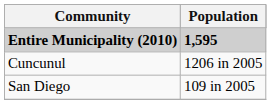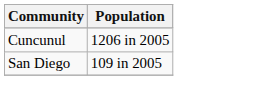 <table class="wikitable">
 <tr style="background:#111111; color:#111111;">
 <th><strong>Community</strong></th>
 <th><strong>Population</strong></th>
-</tr>
-<tr style="background:#CFCFCF;">
-<td><strong>Entire Municipality (2010)</strong></td>
-<td><strong>1,595</strong></td>
 </tr>
 <tr>
 <td>Cuncunul</td>
 <td>1206 in 2005</td>
 </tr>
 <tr>
 <td>San Diego</td>
 <td>109 in 2005</td>
 </tr>
 <tr>
 </tr>
 </table>
